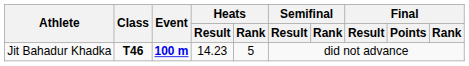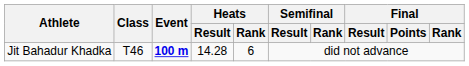 <table class=wikitable style="font-size:90%">
 <tr>
 <th rowspan="2">Athlete</th>
 <th rowspan="2">Class</th>
 <th rowspan="2">Event</th>
 <th colspan="2">Heats</th>
 <th colspan="2">Semifinal</th>
 <th colspan="3">Final</th>
 </tr>
 <tr>
 <th>Result</th>
 <th>Rank</th>
 <th>Result</th>
 <th>Rank</th>
 <th>Result</th>
 <th>Points</th>
 <th>Rank</th>
 </tr>
 <tr>
 <td rowspan="2">Jit Bahadur Khadka</td>
-<td align="center"><strong>T46</strong></td>
+<td align="center">T46</td>
 <td><strong><a href='#'>100 m</a></strong></td>
-<td align="center">14.23</td>
-<td align="center">5</td>
+<td align="center">14.28</td>
+<td align="center">6</td>
 <td align="center" colspan="5">did not advance</td>
 </tr>
 </table>
